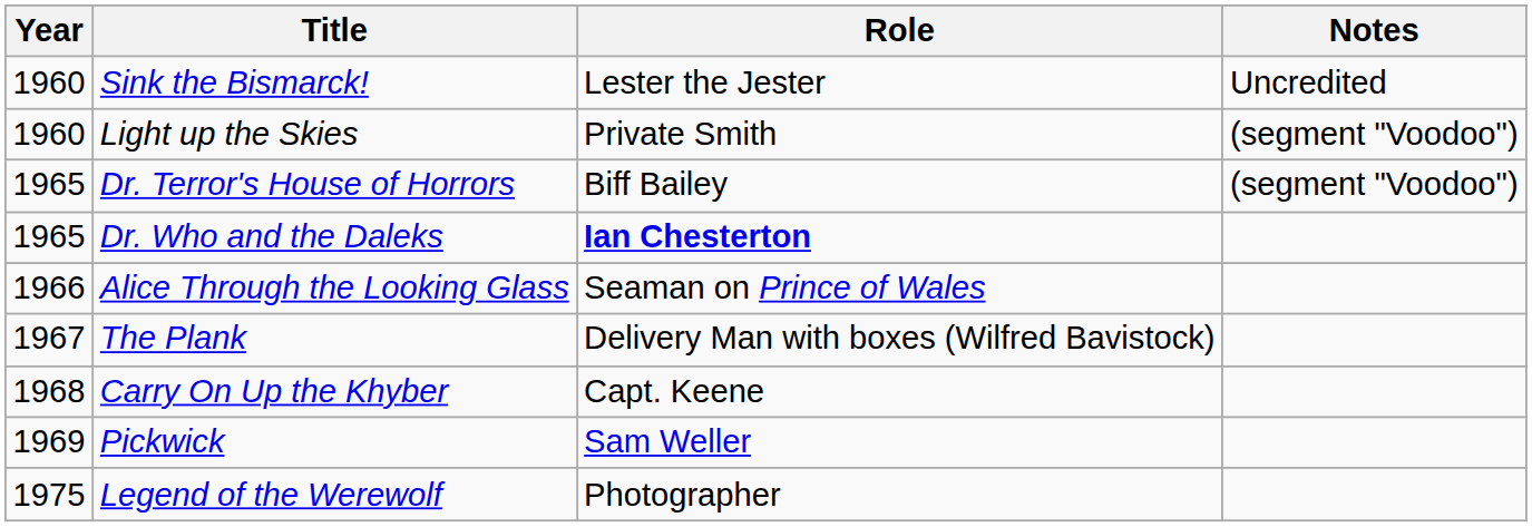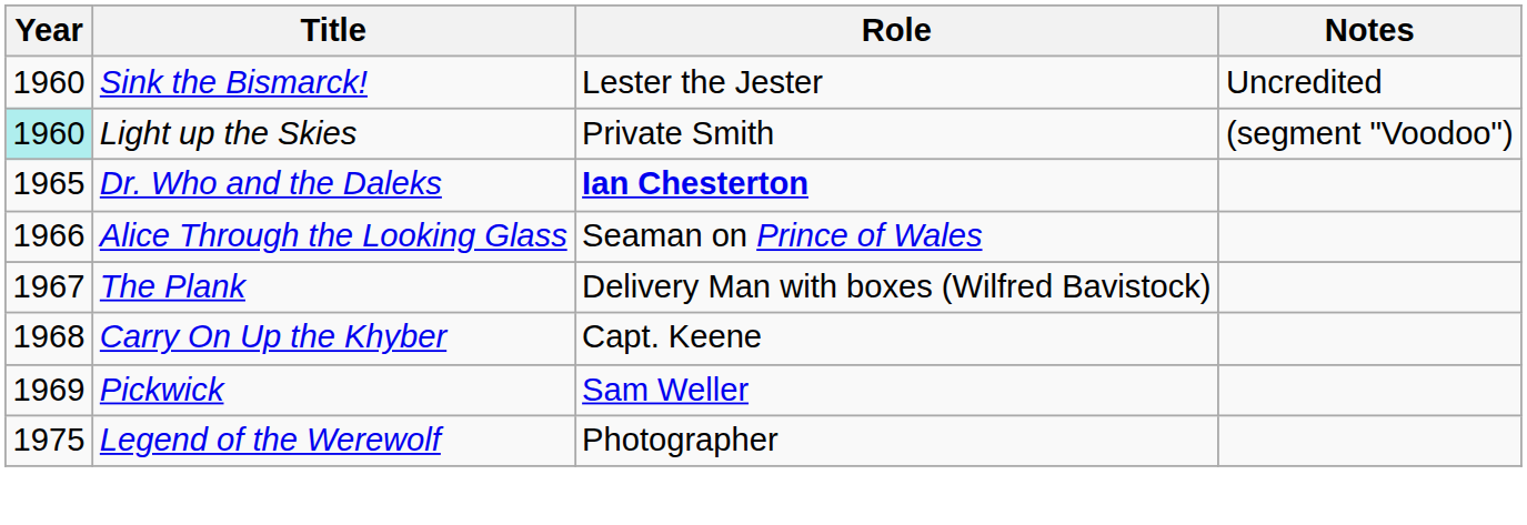 <table class="wikitable">
 <tr>
 <th>Year</th>
 <th>Title</th>
 <th>Role</th>
 <th>Notes</th>
 </tr>
 <tr>
 <td>1960</td>
 <td><em><a href='#'>Sink the Bismarck!</a></em></td>
 <td>Lester the Jester</td>
 <td>Uncredited</td>
 </tr>
 <tr>
-<td>1960</td>
+<td style="background: paleturquoise;">1960</td>
 <td><em>Light up the Skies</em></td>
 <td>Private Smith</td>
-<td>(segment "Voodoo")</td>
-</tr>
-<tr>
-<td>1965</td>
-<td><em><a href='#'>Dr. Terror's House of Horrors</a></em></td>
-<td>Biff Bailey</td>
 <td>(segment "Voodoo")</td>
 </tr>
 <tr>
 <td>1965</td>
 <td><em><a href='#'>Dr. Who and the Daleks</a></em></td>
 <td><strong><a href='#'>Ian Chesterton</a></strong></td>
 <td></td>
 </tr>
 <tr>
 <td>1966</td>
 <td><em><a href='#'>Alice Through the Looking Glass</a></em></td>
 <td>Seaman on <em><a href='#'>Prince of Wales</a></em></td>
 <td></td>
 </tr>
 <tr>
 <td>1967</td>
 <td><em><a href='#'>The Plank</a></em></td>
 <td>Delivery Man with boxes (Wilfred Bavistock)</td>
 <td></td>
 </tr>
 <tr>
 <td>1968</td>
 <td><em><a href='#'>Carry On Up the Khyber</a></em></td>
 <td>Capt. Keene</td>
 <td></td>
 </tr>
 <tr>
 <td>1969</td>
 <td><em><a href='#'>Pickwick</a></em></td>
 <td><a href='#'>Sam Weller</a></td>
 <td></td>
 </tr>
 <tr>
 <td>1975</td>
 <td><em><a href='#'>Legend of the Werewolf</a></em></td>
 <td>Photographer</td>
 <td></td>
 </tr>
 </table>
